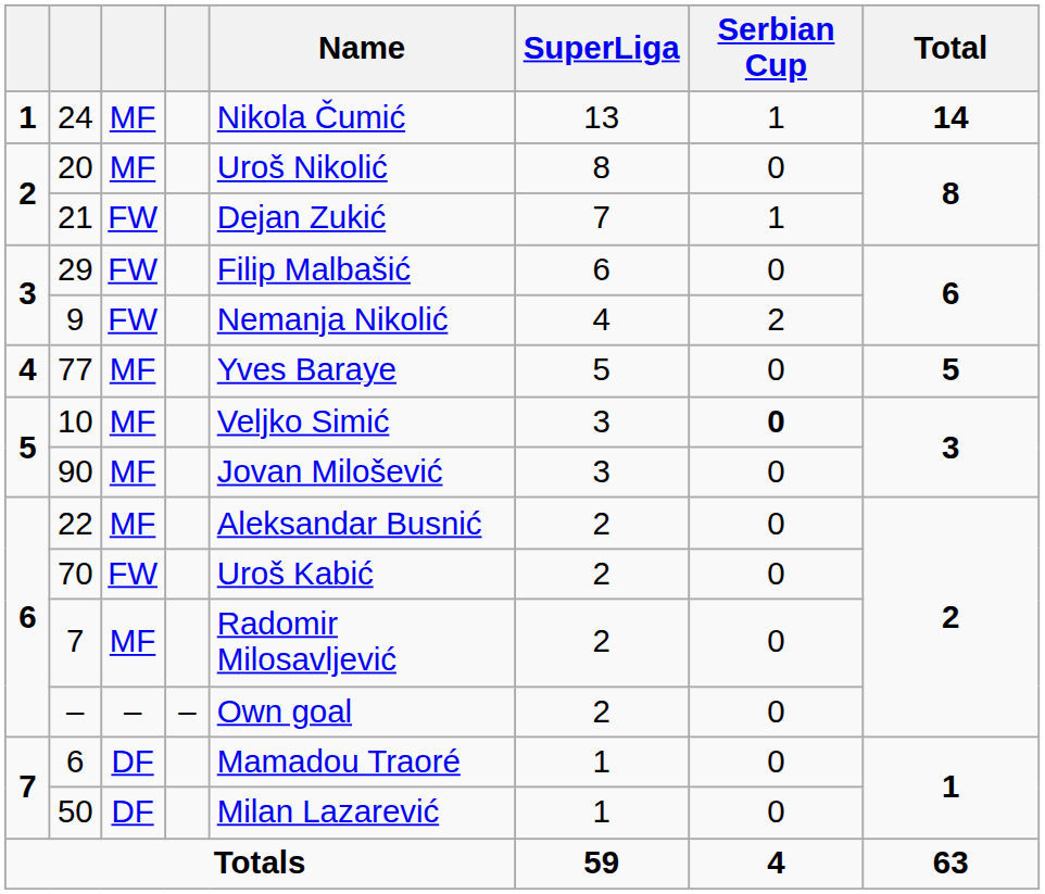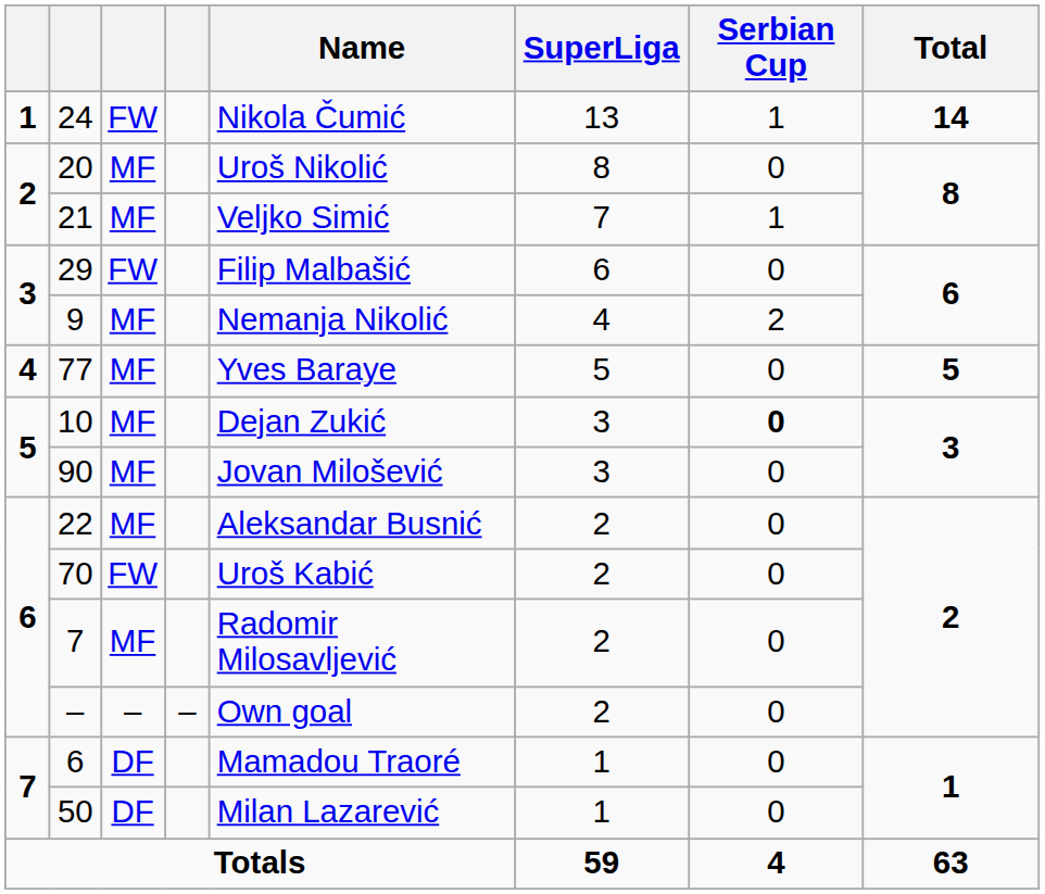 <table class="wikitable" style="text-align:center">
 <tr>
 <th width="15"></th>
 <th width="15"></th>
 <th width="15"></th>
 <th width="15"></th>
 <th width="145">Name</th>
 <th width="80"><strong><a href='#'>SuperLiga</a></strong></th>
 <th width="80"><strong><a href='#'>Serbian Cup</a></strong></th>
 <th width="80">Total</th>
 </tr>
 <tr>
 <td><strong>1</strong></td>
 <td>24</td>
-<td><a href='#'>MF</a></td>
+<td><a href='#'><abbr>FW</abbr></a></td>
 <td></td>
 <td align="left"><a href='#'>Nikola Čumić</a></td>
 <td>13</td>
 <td>1</td>
 <td><strong>14</strong></td>
 </tr>
 <tr>
 <td rowspan="2"><strong>2</strong></td>
 <td>20</td>
 <td><a href='#'>MF</a></td>
 <td></td>
 <td align="left"><a href='#'>Uroš Nikolić</a></td>
 <td>8</td>
 <td>0</td>
 <td rowspan="2"><strong>8</strong></td>
 </tr>
 <tr>
 <td>21</td>
-<td><a href='#'><abbr>FW</abbr></a></td>
+<td><a href='#'>MF</a></td>
 <td></td>
-<td align="left"><a href='#'>Dejan Zukić</a></td>
+<td align="left"><a href='#'>Veljko Simić</a></td>
 <td>7</td>
 <td>1</td>
 </tr>
 <tr>
 <td rowspan="2"><strong>3</strong></td>
 <td>29</td>
 <td><a href='#'><abbr>FW</abbr></a></td>
 <td></td>
 <td align="left"><a href='#'>Filip Malbašić</a></td>
 <td>6</td>
 <td>0</td>
 <td rowspan="2"><strong>6</strong></td>
 </tr>
 <tr>
 <td>9</td>
-<td><a href='#'><abbr>FW</abbr></a></td>
+<td><a href='#'>MF</a></td>
 <td></td>
 <td align="left"><a href='#'>Nemanja Nikolić</a></td>
 <td>4</td>
 <td>2</td>
 </tr>
 <tr>
 <td><strong>4</strong></td>
 <td>77</td>
 <td><a href='#'>MF</a></td>
 <td></td>
 <td align="left"><a href='#'>Yves Baraye</a></td>
 <td>5</td>
 <td>0</td>
 <td><strong>5</strong></td>
 </tr>
 <tr>
 <td rowspan="2"><strong>5</strong></td>
 <td>10</td>
 <td><a href='#'>MF</a></td>
 <td></td>
-<td align="left"><a href='#'>Veljko Simić</a></td>
+<td align="left"><a href='#'>Dejan Zukić</a></td>
 <td>3</td>
 <td><strong>0</strong></td>
 <td rowspan="2"><strong>3</strong></td>
 </tr>
 <tr>
 <td>90</td>
 <td><a href='#'>MF</a></td>
 <td></td>
 <td align="left"><a href='#'>Jovan Milošević</a></td>
 <td>3</td>
 <td>0</td>
 </tr>
 <tr>
 <td rowspan="4"><strong>6</strong></td>
 <td>22</td>
 <td><a href='#'>MF</a></td>
 <td></td>
 <td align="left"><a href='#'>Aleksandar Busnić</a></td>
 <td>2</td>
 <td>0</td>
 <td rowspan="4"><strong>2</strong></td>
 </tr>
 <tr>
 <td>70</td>
 <td><a href='#'><abbr>FW</abbr></a></td>
 <td></td>
 <td align="left"><a href='#'>Uroš Kabić</a></td>
 <td>2</td>
 <td>0</td>
 </tr>
 <tr>
 <td>7</td>
 <td><a href='#'>MF</a></td>
 <td></td>
 <td align="left"><a href='#'>Radomir Milosavljević</a></td>
 <td>2</td>
 <td>0</td>
 </tr>
 <tr>
 <td>–</td>
 <td>–</td>
 <td>–</td>
 <td align="left"><a href='#'>Own goal</a></td>
 <td>2</td>
 <td>0</td>
 </tr>
 <tr>
 <td rowspan="2"><strong>7</strong></td>
 <td>6</td>
 <td><a href='#'>DF</a></td>
 <td></td>
 <td align="left"><a href='#'>Mamadou Traoré</a></td>
 <td>1</td>
 <td>0</td>
 <td rowspan="2"><strong>1</strong></td>
 </tr>
 <tr>
 <td>50</td>
 <td><a href='#'>DF</a></td>
 <td></td>
 <td align="left"><a href='#'>Milan Lazarević</a></td>
 <td>1</td>
 <td>0</td>
 </tr>
 <tr>
 <td colspan="5"><strong>Totals</strong></td>
 <td><strong>59</strong></td>
 <td><strong>4</strong></td>
 <td><strong>63</strong></td>
 </tr>
 </table>
